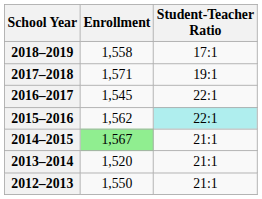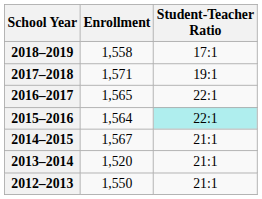 <table class="wikitable plainrowheaders sortable mw-collapsible">
 <tr>
 <th scope="col">School Year</th>
 <th scope="col">Enrollment</th>
 <th scope="col">Student-Teacher <br> Ratio</th>
 </tr>
 <tr>
 <th scope="row">2018–2019</th>
 <td style="text-align: center;">1,558</td>
 <td style="text-align: center;">17:1</td>
 </tr>
 <tr>
 <th scope="row">2017–2018</th>
 <td style="text-align: center;">1,571</td>
 <td style="text-align: center;">19:1</td>
 </tr>
 <tr>
 <th scope="row">2016–2017</th>
-<td style="text-align: center;">1,545</td>
+<td style="text-align: center;">1,565</td>
 <td style="text-align: center;">22:1</td>
 </tr>
 <tr>
 <th scope="row">2015–2016</th>
-<td style="text-align: center;">1,562</td>
+<td style="text-align: center;">1,564</td>
 <td style="background: paleturquoise; text-align: center;">22:1</td>
 </tr>
 <tr>
 <th scope="row">2014–2015</th>
-<td style="background: lightgreen; text-align: center;">1,567</td>
+<td style="text-align: center;">1,567</td>
 <td style="text-align: center;">21:1</td>
 </tr>
 <tr>
 <th scope="row">2013–2014</th>
 <td style="text-align: center;">1,520</td>
 <td style="text-align: center;">21:1</td>
 </tr>
 <tr>
 <th scope="row">2012–2013</th>
 <td style="text-align: center;">1,550</td>
 <td style="text-align: center;">21:1</td>
 </tr>
 </table>
